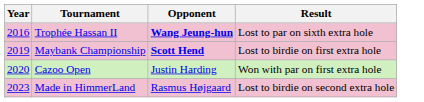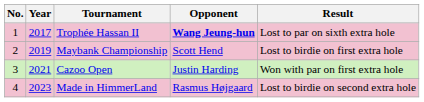 <table class="wikitable" style="font-size:95%;">
 <tr>
+<th>No.</th>
 <th>Year</th>
 <th>Tournament</th>
 <th>Opponent</th>
 <th>Result</th>
 </tr>
 <tr style="background:#F2C1D1;">
-<td><a href='#'>2016</a></td>
+<td align=center>1</td>
+<td><a href='#'>2017</a></td>
 <td><a href='#'>Trophée Hassan II</a></td>
 <td><strong> <a href='#'>Wang Jeung-hun</a></strong></td>
 <td>Lost to par on sixth extra hole</td>
 </tr>
 <tr style="background:#F2C1D1;">
+<td align=center>2</td>
 <td><a href='#'>2019</a></td>
 <td><a href='#'>Maybank Championship</a></td>
-<td><strong> <a href='#'>Scott Hend</a></strong></td>
+<td> <a href='#'>Scott Hend</a></td>
 <td>Lost to birdie on first extra hole</td>
 </tr>
 <tr style="background:#D0F0C0;">
-<td><a href='#'>2020</a></td>
+<td align=center>3</td>
+<td><a href='#'>2021</a></td>
 <td><a href='#'>Cazoo Open</a></td>
 <td> <a href='#'>Justin Harding</a></td>
 <td>Won with par on first extra hole</td>
 </tr>
 <tr style="background:#F2C1D1;">
+<td align=center>4</td>
 <td><a href='#'>2023</a></td>
 <td><a href='#'>Made in HimmerLand</a></td>
 <td> <a href='#'>Rasmus Højgaard</a></td>
 <td>Lost to birdie on second extra hole</td>
 </tr>
 </table>
